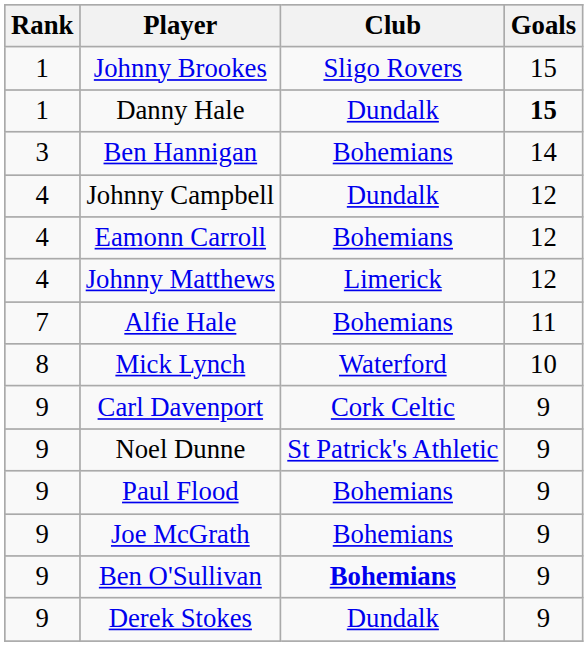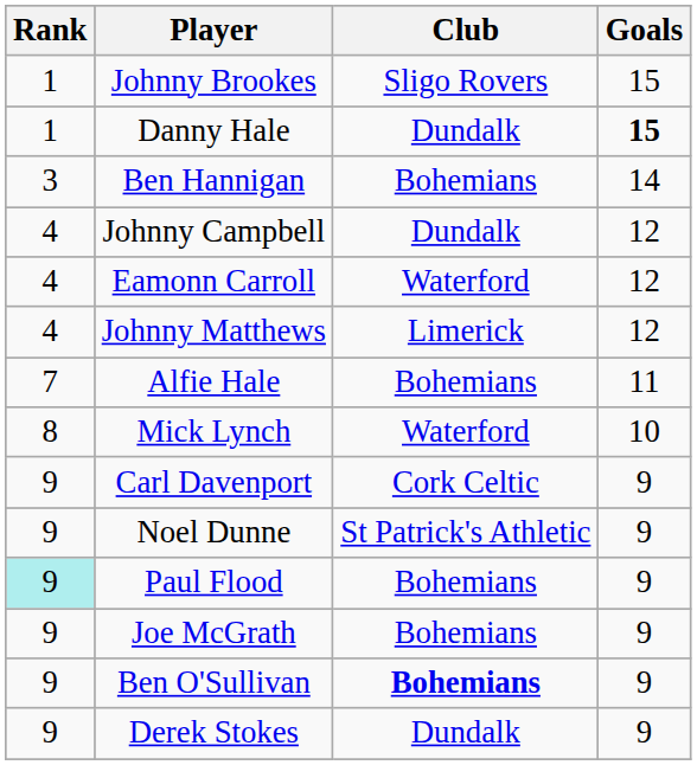 <table class="wikitable" style="text-align:center">
 <tr>
 <th>Rank</th>
 <th>Player</th>
 <th>Club</th>
 <th>Goals</th>
 </tr>
 <tr>
 <td>1</td>
 <td><a href='#'>Johnny Brookes</a></td>
 <td><a href='#'>Sligo Rovers</a></td>
 <td>15</td>
 </tr>
 <tr>
 <td>1</td>
 <td>Danny Hale</td>
 <td><a href='#'>Dundalk</a></td>
 <td><strong>15</strong></td>
 </tr>
 <tr>
 <td>3</td>
 <td><a href='#'>Ben Hannigan</a></td>
 <td><a href='#'>Bohemians</a></td>
 <td>14</td>
 </tr>
 <tr>
 <td>4</td>
 <td>Johnny Campbell</td>
 <td><a href='#'>Dundalk</a></td>
 <td>12</td>
 </tr>
 <tr>
 <td>4</td>
 <td><a href='#'>Eamonn Carroll</a></td>
-<td><a href='#'>Bohemians</a></td>
+<td><a href='#'>Waterford</a></td>
 <td>12</td>
 </tr>
 <tr>
 <td>4</td>
 <td><a href='#'>Johnny Matthews</a></td>
 <td><a href='#'>Limerick</a></td>
 <td>12</td>
 </tr>
 <tr>
 <td>7</td>
 <td><a href='#'>Alfie Hale</a></td>
 <td><a href='#'>Bohemians</a></td>
 <td>11</td>
 </tr>
 <tr>
 <td>8</td>
 <td><a href='#'>Mick Lynch</a></td>
 <td><a href='#'>Waterford</a></td>
 <td>10</td>
 </tr>
 <tr>
 <td>9</td>
 <td><a href='#'>Carl Davenport</a></td>
 <td><a href='#'>Cork Celtic</a></td>
 <td>9</td>
 </tr>
 <tr>
 <td>9</td>
 <td>Noel Dunne</td>
 <td><a href='#'>St Patrick's Athletic</a></td>
 <td>9</td>
 </tr>
 <tr>
-<td>9</td>
+<td style="background: paleturquoise;">9</td>
 <td><a href='#'>Paul Flood</a></td>
 <td><a href='#'>Bohemians</a></td>
 <td>9</td>
 </tr>
 <tr>
 <td>9</td>
 <td><a href='#'>Joe McGrath</a></td>
 <td><a href='#'>Bohemians</a></td>
 <td>9</td>
 </tr>
 <tr>
 <td>9</td>
 <td><a href='#'>Ben O'Sullivan</a></td>
 <td><strong><a href='#'>Bohemians</a></strong></td>
 <td>9</td>
 </tr>
 <tr>
 <td>9</td>
 <td><a href='#'>Derek Stokes</a></td>
 <td><a href='#'>Dundalk</a></td>
 <td>9</td>
 </tr>
 </table>
